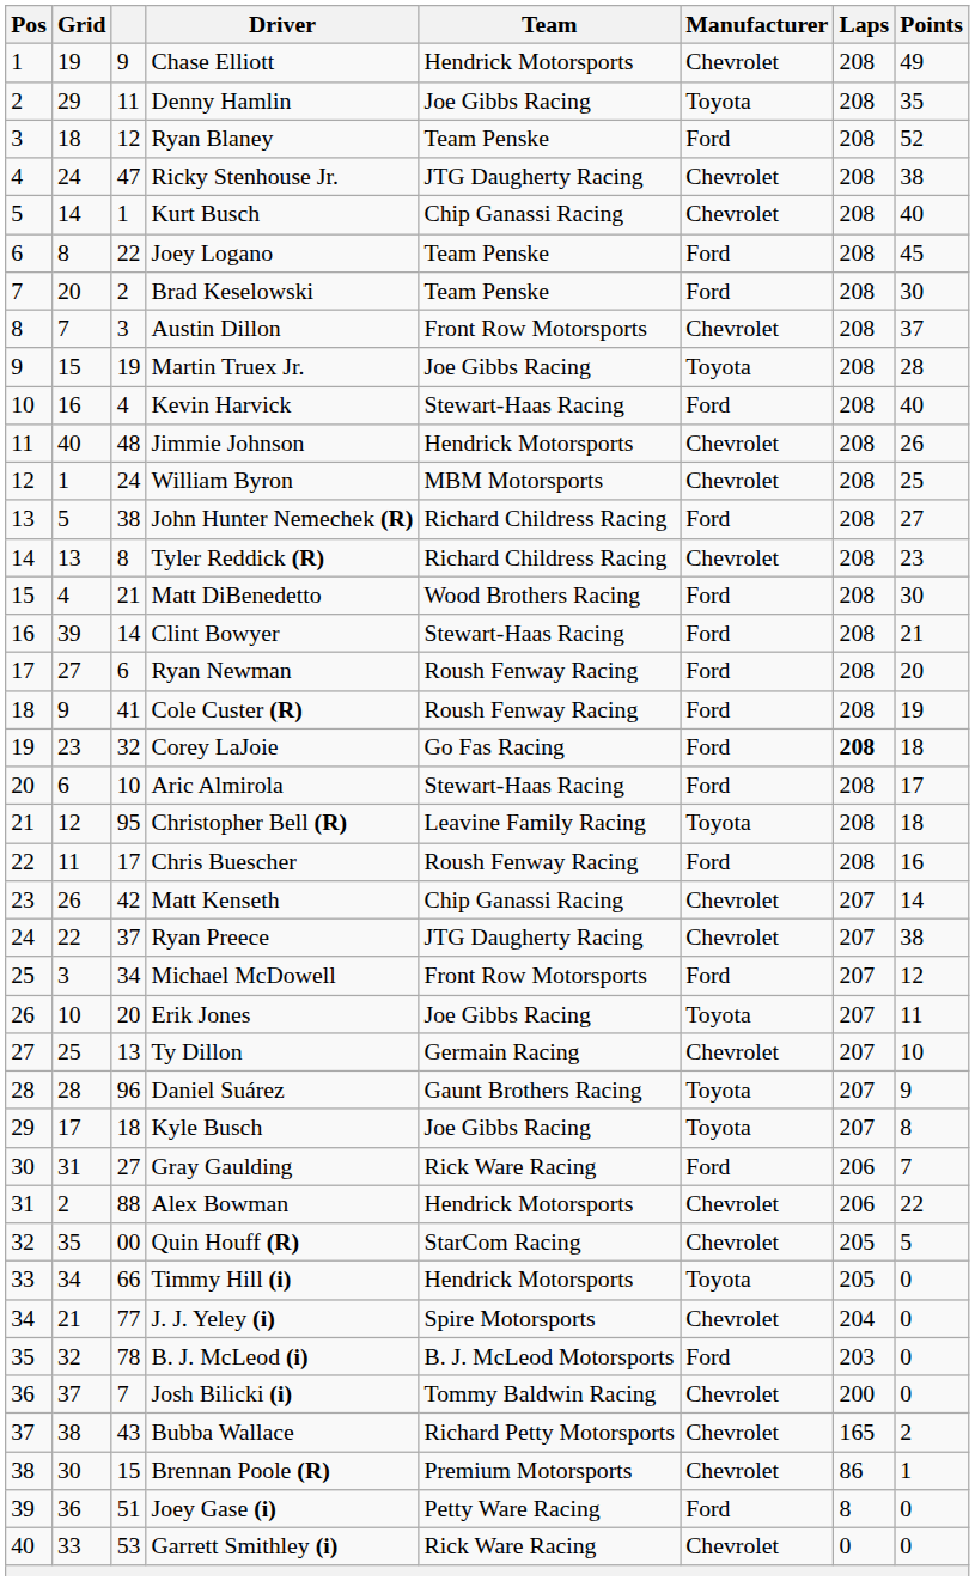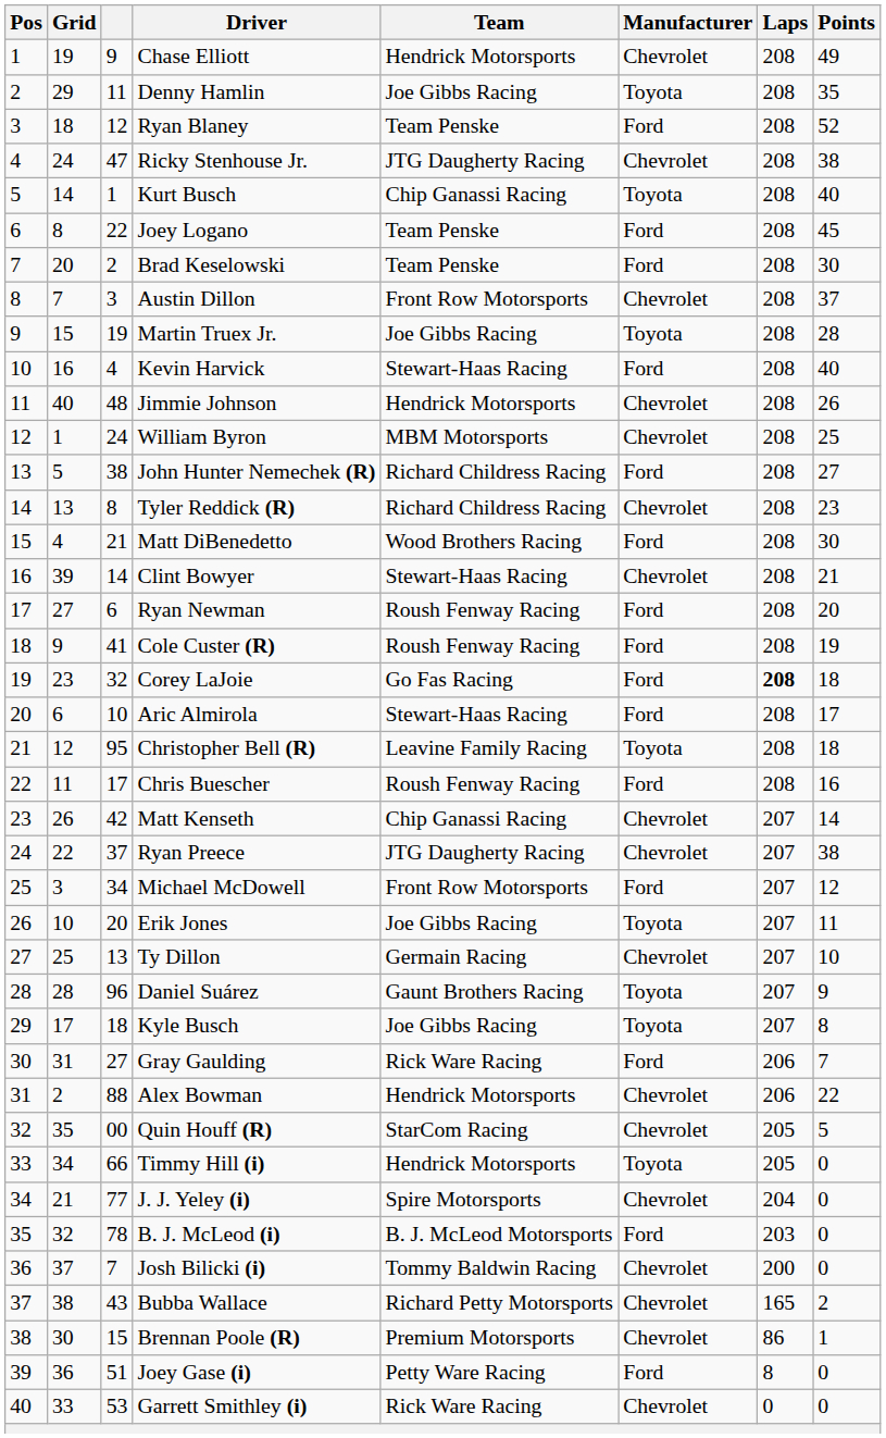 <table class="wikitable" style="font-size:98%">
 <tr>
 <th>Pos</th>
 <th>Grid</th>
 <th></th>
 <th>Driver</th>
 <th>Team</th>
 <th>Manufacturer</th>
 <th>Laps</th>
 <th>Points</th>
 </tr>
 <tr>
 <td>1</td>
 <td>19</td>
 <td>9</td>
 <td>Chase Elliott</td>
 <td>Hendrick Motorsports</td>
 <td>Chevrolet</td>
 <td>208</td>
 <td>49</td>
 </tr>
 <tr>
 <td>2</td>
 <td>29</td>
 <td>11</td>
 <td>Denny Hamlin</td>
 <td>Joe Gibbs Racing</td>
 <td>Toyota</td>
 <td>208</td>
 <td>35</td>
 </tr>
 <tr>
 <td>3</td>
 <td>18</td>
 <td>12</td>
 <td>Ryan Blaney</td>
 <td>Team Penske</td>
 <td>Ford</td>
 <td>208</td>
 <td>52</td>
 </tr>
 <tr>
 <td>4</td>
 <td>24</td>
 <td>47</td>
 <td>Ricky Stenhouse Jr.</td>
 <td>JTG Daugherty Racing</td>
 <td>Chevrolet</td>
 <td>208</td>
 <td>38</td>
 </tr>
 <tr>
 <td>5</td>
 <td>14</td>
 <td>1</td>
 <td>Kurt Busch</td>
 <td>Chip Ganassi Racing</td>
-<td>Chevrolet</td>
+<td>Toyota</td>
 <td>208</td>
 <td>40</td>
 </tr>
 <tr>
 <td>6</td>
 <td>8</td>
 <td>22</td>
 <td>Joey Logano</td>
 <td>Team Penske</td>
 <td>Ford</td>
 <td>208</td>
 <td>45</td>
 </tr>
 <tr>
 <td>7</td>
 <td>20</td>
 <td>2</td>
 <td>Brad Keselowski</td>
 <td>Team Penske</td>
 <td>Ford</td>
 <td>208</td>
 <td>30</td>
 </tr>
 <tr>
 <td>8</td>
 <td>7</td>
 <td>3</td>
 <td>Austin Dillon</td>
 <td>Front Row Motorsports</td>
 <td>Chevrolet</td>
 <td>208</td>
 <td>37</td>
 </tr>
 <tr>
 <td>9</td>
 <td>15</td>
 <td>19</td>
 <td>Martin Truex Jr.</td>
 <td>Joe Gibbs Racing</td>
 <td>Toyota</td>
 <td>208</td>
 <td>28</td>
 </tr>
 <tr>
 <td>10</td>
 <td>16</td>
 <td>4</td>
 <td>Kevin Harvick</td>
 <td>Stewart-Haas Racing</td>
 <td>Ford</td>
 <td>208</td>
 <td>40</td>
 </tr>
 <tr>
 <td>11</td>
 <td>40</td>
 <td>48</td>
 <td>Jimmie Johnson</td>
 <td>Hendrick Motorsports</td>
 <td>Chevrolet</td>
 <td>208</td>
 <td>26</td>
 </tr>
 <tr>
 <td>12</td>
 <td>1</td>
 <td>24</td>
 <td>William Byron</td>
 <td>MBM Motorsports</td>
 <td>Chevrolet</td>
 <td>208</td>
 <td>25</td>
 </tr>
 <tr>
 <td>13</td>
 <td>5</td>
 <td>38</td>
 <td>John Hunter Nemechek <strong>(R)</strong></td>
 <td>Richard Childress Racing</td>
 <td>Ford</td>
 <td>208</td>
 <td>27</td>
 </tr>
 <tr>
 <td>14</td>
 <td>13</td>
 <td>8</td>
 <td>Tyler Reddick <strong>(R)</strong></td>
 <td>Richard Childress Racing</td>
 <td>Chevrolet</td>
 <td>208</td>
 <td>23</td>
 </tr>
 <tr>
 <td>15</td>
 <td>4</td>
 <td>21</td>
 <td>Matt DiBenedetto</td>
 <td>Wood Brothers Racing</td>
 <td>Ford</td>
 <td>208</td>
 <td>30</td>
 </tr>
 <tr>
 <td>16</td>
 <td>39</td>
 <td>14</td>
 <td>Clint Bowyer</td>
 <td>Stewart-Haas Racing</td>
-<td>Ford</td>
+<td>Chevrolet</td>
 <td>208</td>
 <td>21</td>
 </tr>
 <tr>
 <td>17</td>
 <td>27</td>
 <td>6</td>
 <td>Ryan Newman</td>
 <td>Roush Fenway Racing</td>
 <td>Ford</td>
 <td>208</td>
 <td>20</td>
 </tr>
 <tr>
 <td>18</td>
 <td>9</td>
 <td>41</td>
 <td>Cole Custer <strong>(R)</strong></td>
 <td>Roush Fenway Racing</td>
 <td>Ford</td>
 <td>208</td>
 <td>19</td>
 </tr>
 <tr>
 <td>19</td>
 <td>23</td>
 <td>32</td>
 <td>Corey LaJoie</td>
 <td>Go Fas Racing</td>
 <td>Ford</td>
 <td><strong>208</strong></td>
 <td>18</td>
 </tr>
 <tr>
 <td>20</td>
 <td>6</td>
 <td>10</td>
 <td>Aric Almirola</td>
 <td>Stewart-Haas Racing</td>
 <td>Ford</td>
 <td>208</td>
 <td>17</td>
 </tr>
 <tr>
 <td>21</td>
 <td>12</td>
 <td>95</td>
 <td>Christopher Bell <strong>(R)</strong></td>
 <td>Leavine Family Racing</td>
 <td>Toyota</td>
 <td>208</td>
 <td>18</td>
 </tr>
 <tr>
 <td>22</td>
 <td>11</td>
 <td>17</td>
 <td>Chris Buescher</td>
 <td>Roush Fenway Racing</td>
 <td>Ford</td>
 <td>208</td>
 <td>16</td>
 </tr>
 <tr>
 <td>23</td>
 <td>26</td>
 <td>42</td>
 <td>Matt Kenseth</td>
 <td>Chip Ganassi Racing</td>
 <td>Chevrolet</td>
 <td>207</td>
 <td>14</td>
 </tr>
 <tr>
 <td>24</td>
 <td>22</td>
 <td>37</td>
 <td>Ryan Preece</td>
 <td>JTG Daugherty Racing</td>
 <td>Chevrolet</td>
 <td>207</td>
 <td>38</td>
 </tr>
 <tr>
 <td>25</td>
 <td>3</td>
 <td>34</td>
 <td>Michael McDowell</td>
 <td>Front Row Motorsports</td>
 <td>Ford</td>
 <td>207</td>
 <td>12</td>
 </tr>
 <tr>
 <td>26</td>
 <td>10</td>
 <td>20</td>
 <td>Erik Jones</td>
 <td>Joe Gibbs Racing</td>
 <td>Toyota</td>
 <td>207</td>
 <td>11</td>
 </tr>
 <tr>
 <td>27</td>
 <td>25</td>
 <td>13</td>
 <td>Ty Dillon</td>
 <td>Germain Racing</td>
 <td>Chevrolet</td>
 <td>207</td>
 <td>10</td>
 </tr>
 <tr>
 <td>28</td>
 <td>28</td>
 <td>96</td>
 <td>Daniel Suárez</td>
 <td>Gaunt Brothers Racing</td>
 <td>Toyota</td>
 <td>207</td>
 <td>9</td>
 </tr>
 <tr>
 <td>29</td>
 <td>17</td>
 <td>18</td>
 <td>Kyle Busch</td>
 <td>Joe Gibbs Racing</td>
 <td>Toyota</td>
 <td>207</td>
 <td>8</td>
 </tr>
 <tr>
 <td>30</td>
 <td>31</td>
 <td>27</td>
 <td>Gray Gaulding</td>
 <td>Rick Ware Racing</td>
 <td>Ford</td>
 <td>206</td>
 <td>7</td>
 </tr>
 <tr>
 <td>31</td>
 <td>2</td>
 <td>88</td>
 <td>Alex Bowman</td>
 <td>Hendrick Motorsports</td>
 <td>Chevrolet</td>
 <td>206</td>
 <td>22</td>
 </tr>
 <tr>
 <td>32</td>
 <td>35</td>
 <td>00</td>
 <td>Quin Houff <strong>(R)</strong></td>
 <td>StarCom Racing</td>
 <td>Chevrolet</td>
 <td>205</td>
 <td>5</td>
 </tr>
 <tr>
 <td>33</td>
 <td>34</td>
 <td>66</td>
 <td>Timmy Hill <strong>(i)</strong></td>
 <td>Hendrick Motorsports</td>
 <td>Toyota</td>
 <td>205</td>
 <td>0</td>
 </tr>
 <tr>
 <td>34</td>
 <td>21</td>
 <td>77</td>
 <td>J. J. Yeley <strong>(i)</strong></td>
 <td>Spire Motorsports</td>
 <td>Chevrolet</td>
 <td>204</td>
 <td>0</td>
 </tr>
 <tr>
 <td>35</td>
 <td>32</td>
 <td>78</td>
 <td>B. J. McLeod <strong>(i)</strong></td>
 <td>B. J. McLeod Motorsports</td>
 <td>Ford</td>
 <td>203</td>
 <td>0</td>
 </tr>
 <tr>
 <td>36</td>
 <td>37</td>
 <td>7</td>
 <td>Josh Bilicki <strong>(i)</strong></td>
 <td>Tommy Baldwin Racing</td>
 <td>Chevrolet</td>
 <td>200</td>
 <td>0</td>
 </tr>
 <tr>
 <td>37</td>
 <td>38</td>
 <td>43</td>
 <td>Bubba Wallace</td>
 <td>Richard Petty Motorsports</td>
 <td>Chevrolet</td>
 <td>165</td>
 <td>2</td>
 </tr>
 <tr>
 <td>38</td>
 <td>30</td>
 <td>15</td>
 <td>Brennan Poole <strong>(R)</strong></td>
 <td>Premium Motorsports</td>
 <td>Chevrolet</td>
 <td>86</td>
 <td>1</td>
 </tr>
 <tr>
 <td>39</td>
 <td>36</td>
 <td>51</td>
 <td>Joey Gase <strong>(i)</strong></td>
 <td>Petty Ware Racing</td>
 <td>Ford</td>
 <td>8</td>
 <td>0</td>
 </tr>
 <tr>
 <td>40</td>
 <td>33</td>
 <td>53</td>
 <td>Garrett Smithley <strong>(i)</strong></td>
 <td>Rick Ware Racing</td>
 <td>Chevrolet</td>
 <td>0</td>
 <td>0</td>
 </tr>
 <tr>
 <th colspan="8"></th>
 </tr>
 </table>
